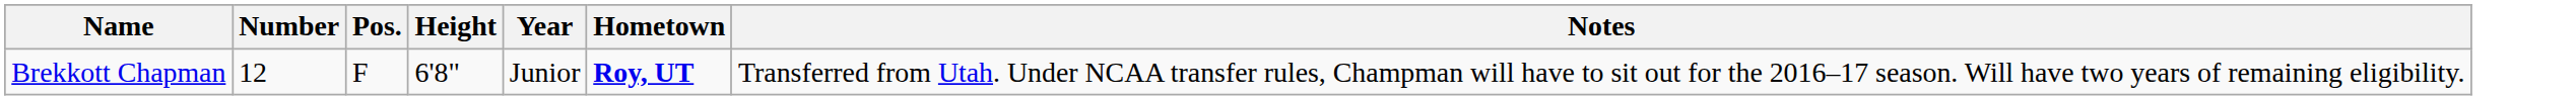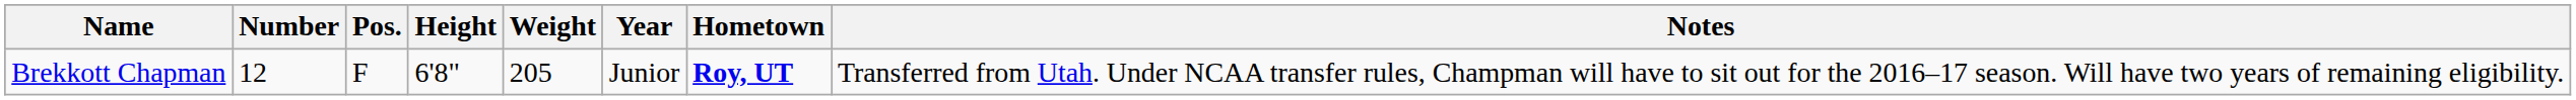 <table class="wikitable sortable" border="1">
 <tr>
 <th>Name</th>
 <th>Number</th>
 <th>Pos.</th>
 <th>Height</th>
+<th>Weight</th>
 <th>Year</th>
 <th>Hometown</th>
 <th class="unsortable">Notes</th>
 </tr>
 <tr>
 <td><a href='#'>Brekkott Chapman</a></td>
 <td>12</td>
 <td>F</td>
 <td>6'8"</td>
+<td>205</td>
 <td>Junior</td>
 <td><strong><a href='#'>Roy, UT</a></strong></td>
 <td>Transferred from <a href='#'>Utah</a>. Under NCAA transfer rules, Champman will have to sit out for the 2016–17 season. Will have two years of remaining eligibility.</td>
 </tr>
 </table>
